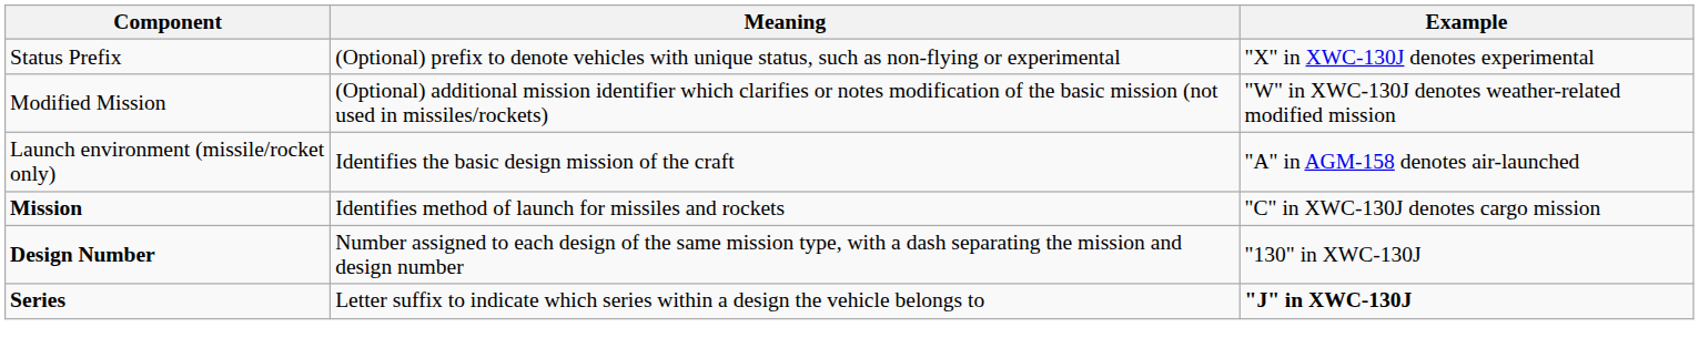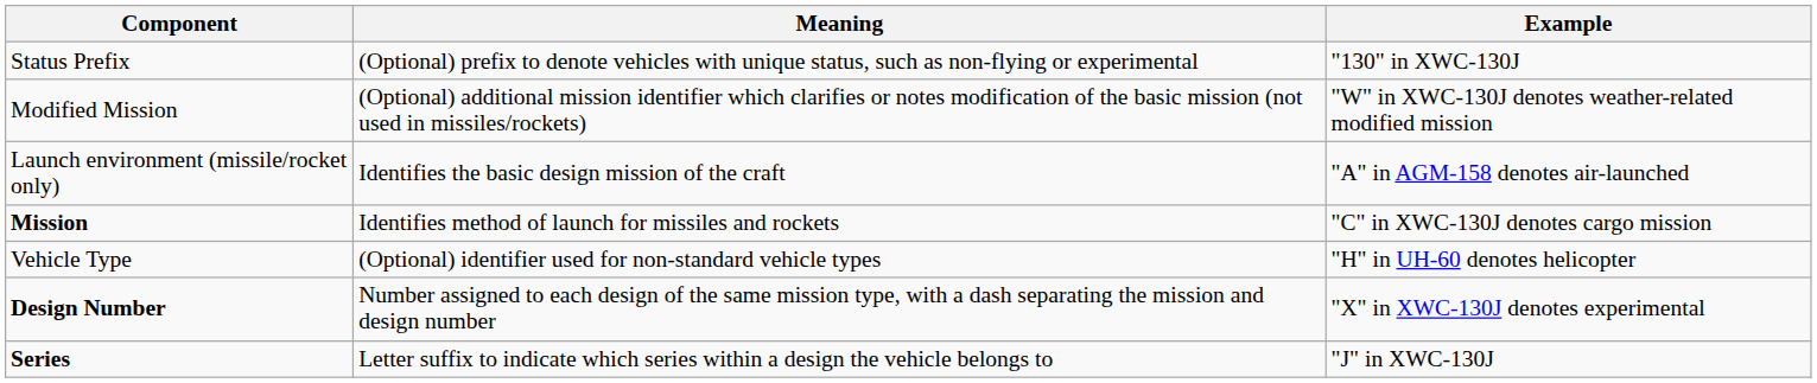 <table class="wikitable">
 <tr>
 <th>Component</th>
 <th>Meaning</th>
 <th>Example</th>
 </tr>
 <tr>
 <td>Status Prefix</td>
 <td>(Optional) prefix to denote vehicles with unique status, such as non-flying or experimental</td>
-<td>"X" in <a href='#'>XWC-130J</a> denotes experimental</td>
+<td>"130" in XWC-130J</td>
 </tr>
 <tr>
 <td>Modified Mission</td>
 <td>(Optional) additional mission identifier which clarifies or notes modification of the basic mission (not used in missiles/rockets)</td>
 <td>"W" in XWC-130J denotes weather-related modified mission</td>
 </tr>
 <tr>
 <td>Launch environment (missile/rocket only)</td>
 <td>Identifies the basic design mission of the craft</td>
 <td>"A" in <a href='#'>AGM-158</a> denotes air-launched</td>
 </tr>
 <tr>
 <td><strong>Mission</strong></td>
 <td>Identifies method of launch for missiles and rockets</td>
 <td>"C" in XWC-130J denotes cargo mission</td>
 </tr>
 <tr>
+<td>Vehicle Type</td>
+<td>(Optional) identifier used for non-standard vehicle types</td>
+<td>"H" in <a href='#'>UH-60</a> denotes helicopter</td>
+</tr>
+<tr>
 <td><strong>Design Number</strong></td>
 <td>Number assigned to each design of the same mission type, with a dash separating the mission and design number</td>
-<td>"130" in XWC-130J</td>
+<td>"X" in <a href='#'>XWC-130J</a> denotes experimental</td>
 </tr>
 <tr>
 <td><strong>Series</strong></td>
 <td>Letter suffix to indicate which series within a design the vehicle belongs to</td>
-<td><strong>"J" in XWC-130J</strong></td>
+<td>"J" in XWC-130J</td>
 </tr>
 </table>
